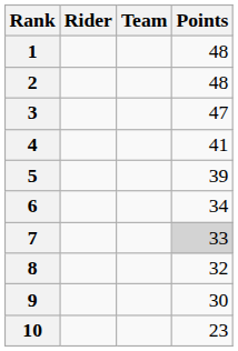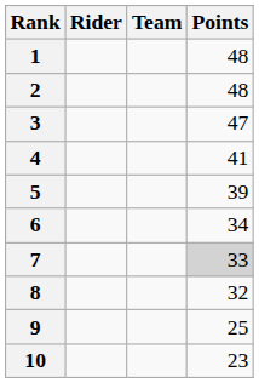 <table class="wikitable" style="margin-bottom:0;">
 <tr>
 <th scope="col">Rank</th>
 <th scope="col">Rider</th>
 <th scope="col">Team</th>
 <th scope="col">Points</th>
 </tr>
 <tr>
 <th scope="row">1</th>
 <td> </td>
 <td></td>
 <td style="text-align:right;">48</td>
 </tr>
 <tr>
 <th scope="row">2</th>
 <td> </td>
 <td></td>
 <td style="text-align:right;">48</td>
 </tr>
 <tr>
 <th scope="row">3</th>
 <td></td>
 <td></td>
 <td style="text-align:right;">47</td>
 </tr>
 <tr>
 <th scope="row">4</th>
 <td></td>
 <td></td>
 <td style="text-align:right;">41</td>
 </tr>
 <tr>
 <th scope="row">5</th>
 <td> </td>
 <td></td>
 <td style="text-align:right;">39</td>
 </tr>
 <tr>
 <th scope="row">6</th>
 <td> </td>
 <td></td>
 <td style="text-align:right;">34</td>
 </tr>
 <tr>
 <th scope="row">7</th>
 <td></td>
 <td></td>
 <td style="background: lightgrey; text-align:right;">33</td>
 </tr>
 <tr>
 <th scope="row">8</th>
 <td></td>
 <td></td>
 <td style="text-align:right;">32</td>
 </tr>
 <tr>
 <th scope="row">9</th>
 <td></td>
 <td></td>
-<td style="text-align:right;">30</td>
+<td style="text-align:right;">25</td>
 </tr>
 <tr>
 <th scope="row">10</th>
 <td></td>
 <td></td>
 <td style="text-align:right;">23</td>
 </tr>
 </table>
